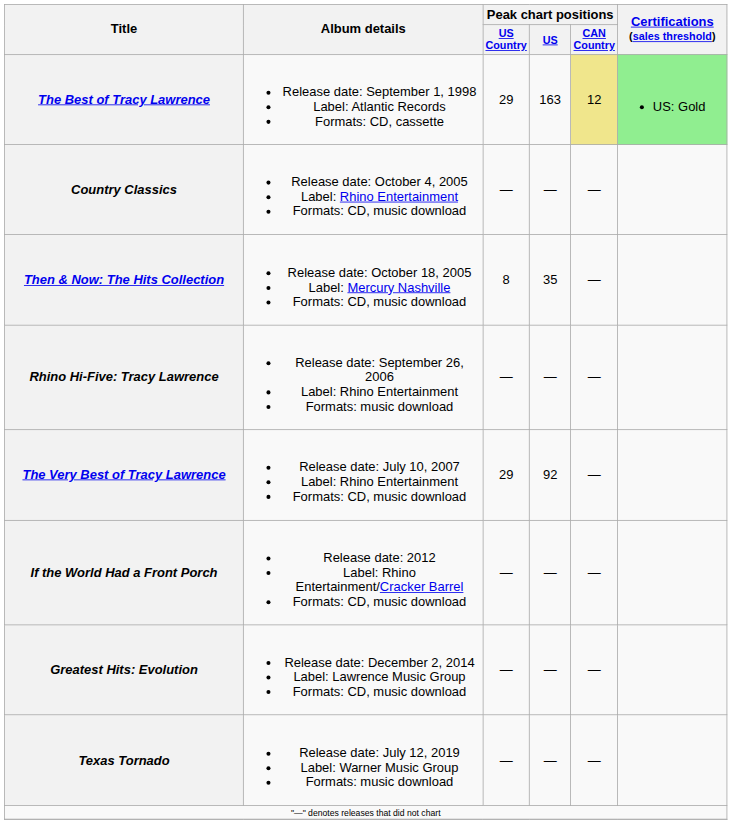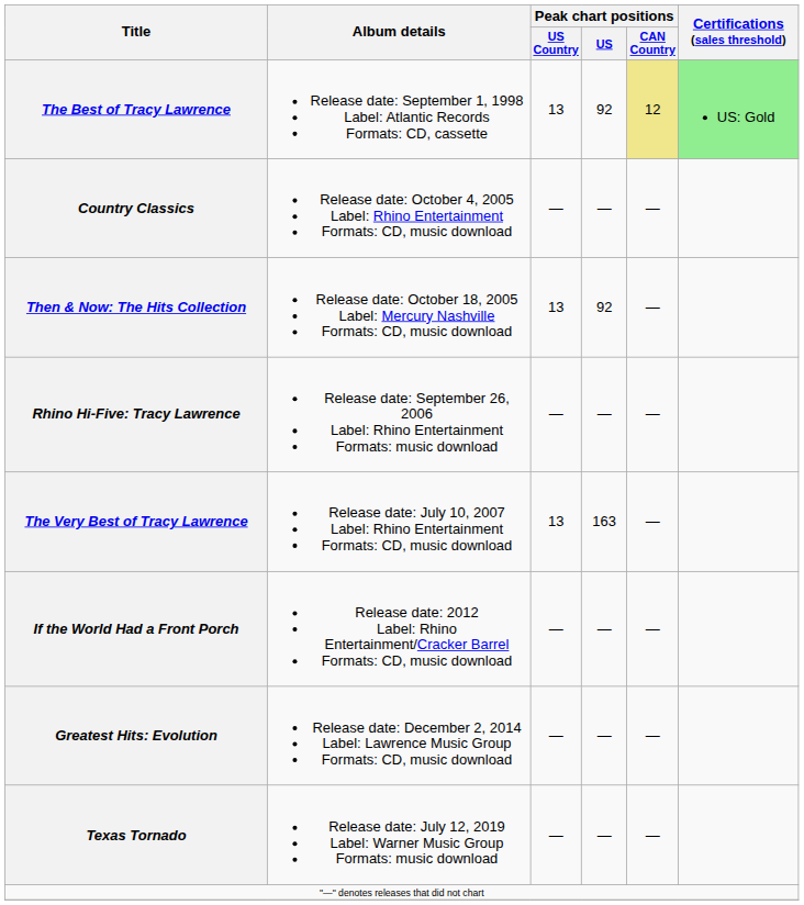 <table class="wikitable plainrowheaders" style="text-align:center;">
 <tr>
 <th rowspan="2" style="width:18em;">Title</th>
 <th rowspan="2" style="width:18em;">Album details</th>
 <th colspan="3">Peak chart positions</th>
 <th rowspan="2" style="width:8em;"><a href='#'>Certifications</a><br><small>(<a href='#'>sales threshold</a>)</small></th>
 </tr>
 <tr style="font-size:smaller;">
 <th width="45"><a href='#'>US Country</a><br></th>
 <th width="45"><a href='#'>US</a><br></th>
 <th width="45"><a href='#'>CAN Country</a><br></th>
 </tr>
 <tr>
 <th scope="row"><em><a href='#'>The Best of Tracy Lawrence</a></em></th>
 <td><br><ul><li>Release date: September 1, 1998</li><li>Label: Atlantic Records</li><li>Formats: CD, cassette</li></ul></td>
-<td>29</td>
-<td>163</td>
+<td>13</td>
+<td>92</td>
 <td style="background: khaki;">12</td>
 <td align="left" style="background: lightgreen;"><br><ul><li>US: Gold</li></ul></td>
 </tr>
 <tr>
 <th scope="row"><em>Country Classics</em></th>
 <td><br><ul><li>Release date: October 4, 2005</li><li>Label: <a href='#'>Rhino Entertainment</a></li><li>Formats: CD, music download</li></ul></td>
 <td>—</td>
 <td>—</td>
 <td>—</td>
 <td></td>
 </tr>
 <tr>
 <th scope="row"><em><a href='#'>Then & Now: The Hits Collection</a></em></th>
 <td><br><ul><li>Release date: October 18, 2005</li><li>Label: <a href='#'>Mercury Nashville</a></li><li>Formats: CD, music download</li></ul></td>
-<td>8</td>
-<td>35</td>
+<td>13</td>
+<td>92</td>
 <td>—</td>
 <td></td>
 </tr>
 <tr>
 <th scope="row"><em>Rhino Hi-Five: Tracy Lawrence</em></th>
 <td><br><ul><li>Release date: September 26, 2006</li><li>Label: Rhino Entertainment</li><li>Formats: music download</li></ul></td>
 <td>—</td>
 <td>—</td>
 <td>—</td>
 <td></td>
 </tr>
 <tr>
 <th scope="row"><em><a href='#'>The Very Best of Tracy Lawrence</a></em></th>
 <td><br><ul><li>Release date: July 10, 2007</li><li>Label: Rhino Entertainment</li><li>Formats: CD, music download</li></ul></td>
-<td>29</td>
-<td>92</td>
+<td>13</td>
+<td>163</td>
 <td>—</td>
 <td></td>
 </tr>
 <tr>
 <th scope="row"><em>If the World Had a Front Porch</em></th>
 <td><br><ul><li>Release date: 2012</li><li>Label: Rhino Entertainment/<a href='#'>Cracker Barrel</a></li><li>Formats: CD, music download</li></ul></td>
 <td>—</td>
 <td>—</td>
 <td>—</td>
 <td></td>
 </tr>
 <tr>
 <th scope="row"><em>Greatest Hits: Evolution</em></th>
 <td><br><ul><li>Release date: December 2, 2014</li><li>Label: Lawrence Music Group</li><li>Formats: CD, music download</li></ul></td>
 <td>—</td>
 <td>—</td>
 <td>—</td>
 <td></td>
 </tr>
 <tr>
 <th scope="row"><em>Texas Tornado</em></th>
 <td><br><ul><li>Release date: July 12, 2019</li><li>Label: Warner Music Group</li><li>Formats: music download</li></ul></td>
 <td>—</td>
 <td>—</td>
 <td>—</td>
 <td></td>
 </tr>
 <tr>
 <td colspan="10" style="font-size:8pt">"—" denotes releases that did not chart</td>
 </tr>
 <tr>
 </tr>
 </table>
